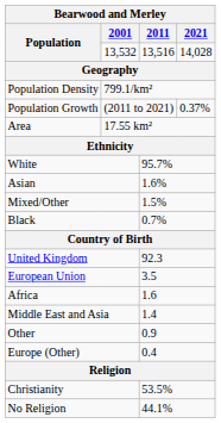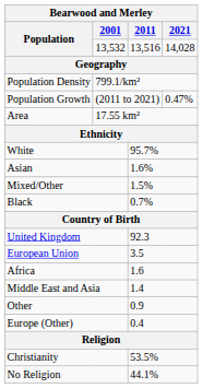 <table class="wikitable">
 <tr>
 <th colspan="4">Bearwood and Merley</th>
 </tr>
 <tr>
 <th rowspan="2">Population</th>
 <th><a href='#'>2001</a></th>
 <th><a href='#'>2011</a></th>
 <th><a href='#'>2021</a></th>
 </tr>
 <tr>
 <td>13,532</td>
 <td>13,516</td>
 <td>14,028</td>
 </tr>
 <tr>
 <th colspan="4">Geography</th>
 </tr>
 <tr>
 <td>Population Density</td>
 <td colspan="3">799.1/km²</td>
 </tr>
 <tr>
 <td>Population Growth</td>
 <td colspan="2">(2011 to 2021)</td>
-<td>0.37%</td>
+<td>0.47%</td>
 </tr>
 <tr>
 <td>Area</td>
 <td colspan="3">17.55 km²</td>
 </tr>
 <tr>
 <th colspan="4">Ethnicity</th>
 </tr>
 <tr>
 <td colspan="2">White</td>
 <td colspan="2">95.7%</td>
 </tr>
 <tr>
 <td colspan="2">Asian</td>
 <td colspan="2">1.6%</td>
 </tr>
 <tr>
 <td colspan="2">Mixed/Other</td>
 <td colspan="2">1.5%</td>
 </tr>
 <tr>
 <td colspan="2">Black</td>
 <td colspan="2">0.7%</td>
 </tr>
 <tr>
 <th colspan="4">Country of Birth</th>
 </tr>
 <tr>
 <td colspan="2"><a href='#'>United Kingdom</a></td>
 <td colspan="2">92.3</td>
 </tr>
 <tr>
 <td colspan="2"><a href='#'>European Union</a></td>
 <td colspan="2">3.5</td>
 </tr>
 <tr>
 <td colspan="2">Africa</td>
 <td colspan="2">1.6</td>
 </tr>
 <tr>
 <td colspan="2">Middle East and Asia</td>
 <td colspan="2">1.4</td>
 </tr>
 <tr>
 <td colspan="2">Other</td>
 <td colspan="2">0.9</td>
 </tr>
 <tr>
 <td colspan="2">Europe (Other)</td>
 <td colspan="2">0.4</td>
 </tr>
 <tr>
 <th colspan="4">Religion</th>
 </tr>
 <tr>
 <td colspan="2">Christianity</td>
 <td colspan="2">53.5%</td>
 </tr>
 <tr>
 <td colspan="2">No Religion</td>
 <td colspan="2">44.1%</td>
 </tr>
 </table>
